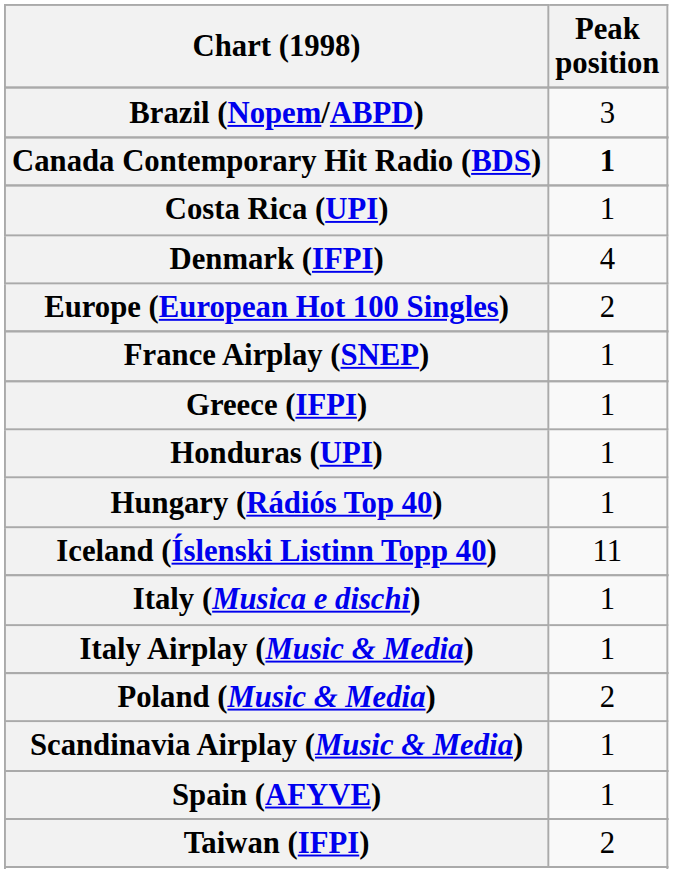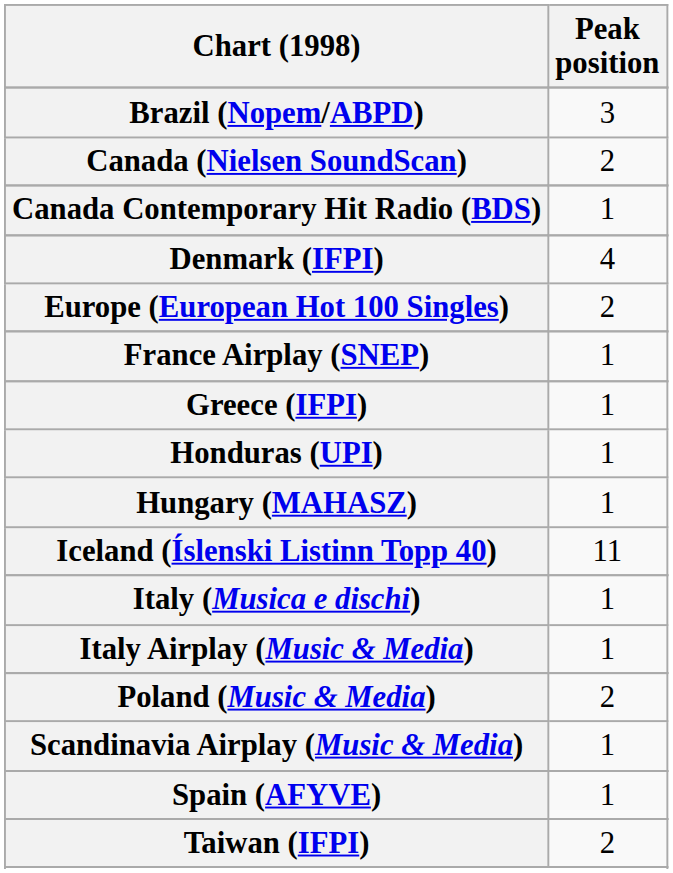 <table class="wikitable sortable plainrowheaders" style="text-align:center">
 <tr>
 <th scope="col">Chart (1998)</th>
 <th scope="col">Peak<br>position</th>
 </tr>
 <tr>
 </tr>
 <tr>
 </tr>
 <tr>
 </tr>
 <tr>
 </tr>
 <tr>
 <th scope="row">Brazil (<a href='#'>Nopem</a>/<a href='#'>ABPD</a>)</th>
 <td>3</td>
 </tr>
 <tr>
+<th scope="row">Canada (<a href='#'>Nielsen SoundScan</a>)</th>
+<td>2</td>
+</tr>
+<tr>
 </tr>
 <tr>
 </tr>
 <tr>
 <th scope="row">Canada Contemporary Hit Radio (<a href='#'>BDS</a>)</th>
-<td><strong>1</strong></td>
+<td>1</td>
 </tr>
 <tr>
-</tr>
-<tr>
-<th scope="row">Costa Rica (<a href='#'>UPI</a>)</th>
-<td>1</td>
 </tr>
 <tr>
 <th scope="row">Denmark (<a href='#'>IFPI</a>)</th>
 <td>4</td>
 </tr>
 <tr>
 <th scope="row">Europe (<a href='#'>European Hot 100 Singles</a>)</th>
 <td>2</td>
 </tr>
 <tr>
 </tr>
 <tr>
 </tr>
 <tr>
 <th scope="row">France Airplay  (<a href='#'>SNEP</a>)</th>
 <td>1</td>
 </tr>
 <tr>
 </tr>
 <tr>
 <th scope="row">Greece (<a href='#'>IFPI</a>)</th>
 <td>1</td>
 </tr>
 <tr>
 <th scope="row">Honduras (<a href='#'>UPI</a>)</th>
 <td>1</td>
 </tr>
 <tr>
-<th scope="row">Hungary (<a href='#'>Rádiós Top 40</a>)</th>
+<th scope="row">Hungary (<a href='#'>MAHASZ</a>)</th>
 <td>1</td>
 </tr>
 <tr>
 <th scope="row">Iceland (<a href='#'>Íslenski Listinn Topp 40</a>)</th>
 <td>11</td>
 </tr>
 <tr>
 </tr>
 <tr>
 <th scope="row">Italy (<em><a href='#'>Musica e dischi</a></em>)</th>
 <td>1</td>
 </tr>
 <tr>
 <th scope="row">Italy Airplay (<em><a href='#'>Music & Media</a></em>)</th>
 <td>1</td>
 </tr>
 <tr>
 </tr>
 <tr>
 </tr>
 <tr>
 </tr>
 <tr>
 </tr>
 <tr>
 <th scope="row">Poland (<em><a href='#'>Music & Media</a></em>)</th>
 <td>2</td>
 </tr>
 <tr>
 <th scope="row">Scandinavia Airplay  (<em><a href='#'>Music & Media</a></em>)</th>
 <td>1</td>
 </tr>
 <tr>
 </tr>
 <tr>
 <th scope="row">Spain (<a href='#'>AFYVE</a>)</th>
 <td>1</td>
 </tr>
 <tr>
 </tr>
 <tr>
 </tr>
 <tr>
 <th scope="row">Taiwan (<a href='#'>IFPI</a>)</th>
 <td>2</td>
 </tr>
 <tr>
 </tr>
 <tr>
 </tr>
 <tr>
 </tr>
 <tr>
 </tr>
 <tr>
 </tr>
 <tr>
 </tr>
 <tr>
 </tr>
 <tr>
 </tr>
 <tr>
 </tr>
 </table>
